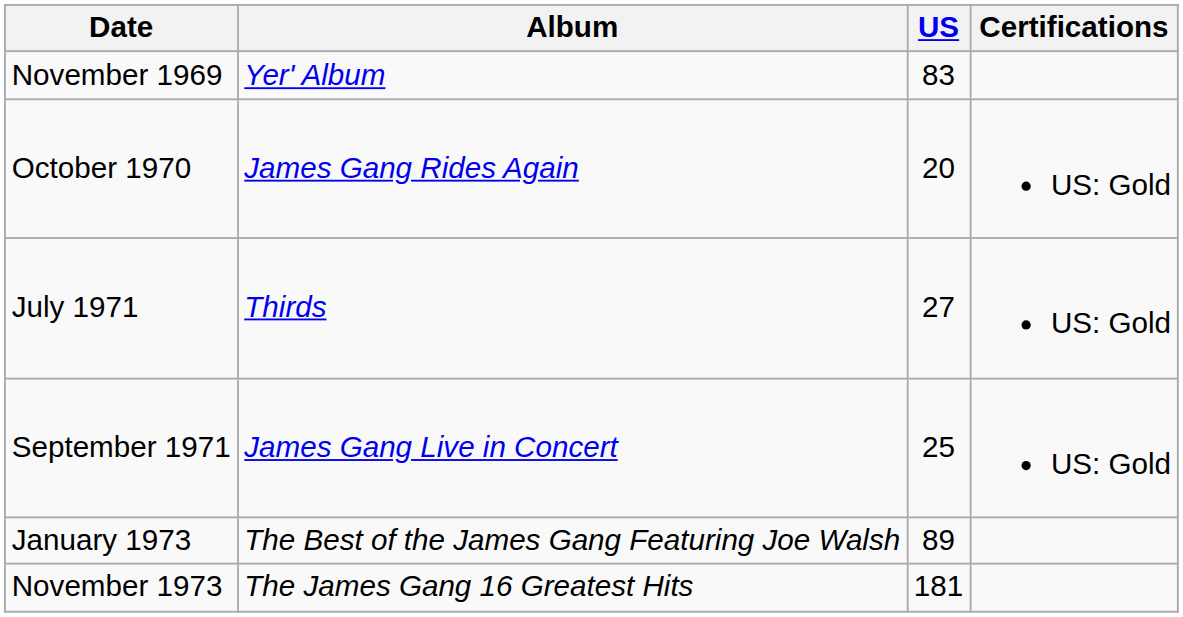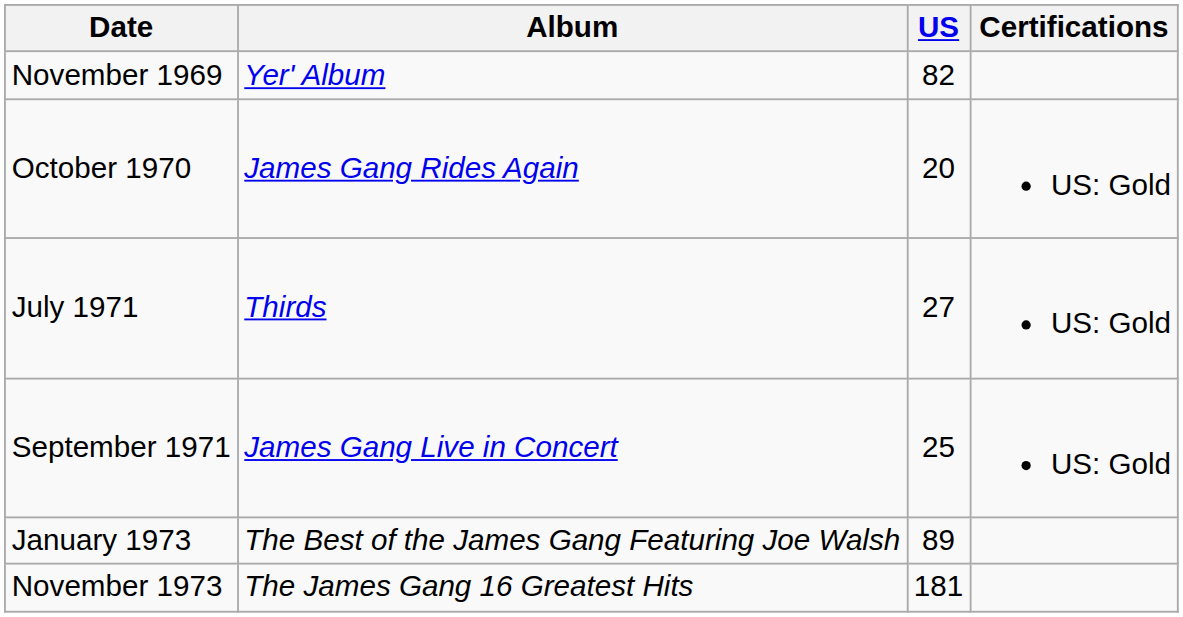 <table class="wikitable">
 <tr>
 <th>Date</th>
 <th>Album</th>
 <th><a href='#'>US</a><br></th>
 <th>Certifications</th>
 </tr>
 <tr>
 <td>November 1969</td>
 <td><em><a href='#'>Yer' Album</a></em></td>
-<td style="text-align:center;">83</td>
+<td style="text-align:center;">82</td>
 <td></td>
 </tr>
 <tr>
 <td>October 1970</td>
 <td><em><a href='#'>James Gang Rides Again</a></em></td>
 <td style="text-align:center;">20</td>
 <td><br><ul><li>US: Gold</li></ul></td>
 </tr>
 <tr>
 <td>July 1971</td>
 <td><em><a href='#'>Thirds</a></em></td>
 <td style="text-align:center;">27</td>
 <td><br><ul><li>US: Gold</li></ul></td>
 </tr>
 <tr>
 <td>September 1971</td>
 <td><em><a href='#'>James Gang Live in Concert</a></em></td>
 <td style="text-align:center;">25</td>
 <td><br><ul><li>US: Gold</li></ul></td>
 </tr>
 <tr>
 <td>January 1973</td>
 <td><em>The Best of the James Gang Featuring Joe Walsh</em></td>
 <td style="text-align:center;">89</td>
 <td></td>
 </tr>
 <tr>
 <td>November 1973</td>
 <td><em>The James Gang 16 Greatest Hits</em></td>
 <td style="text-align:center;">181</td>
 <td></td>
 </tr>
 </table>
